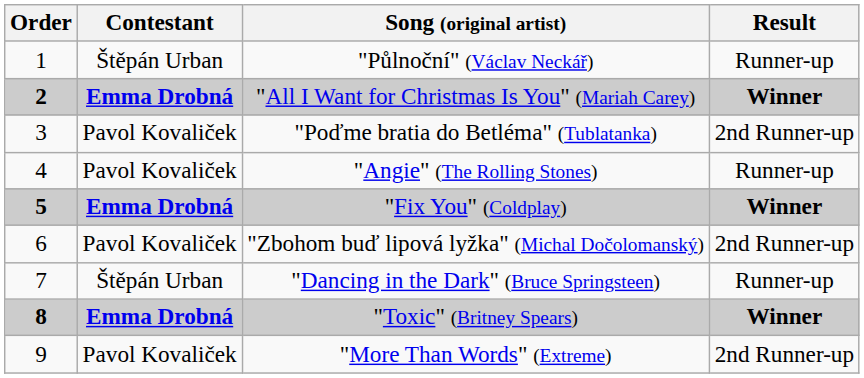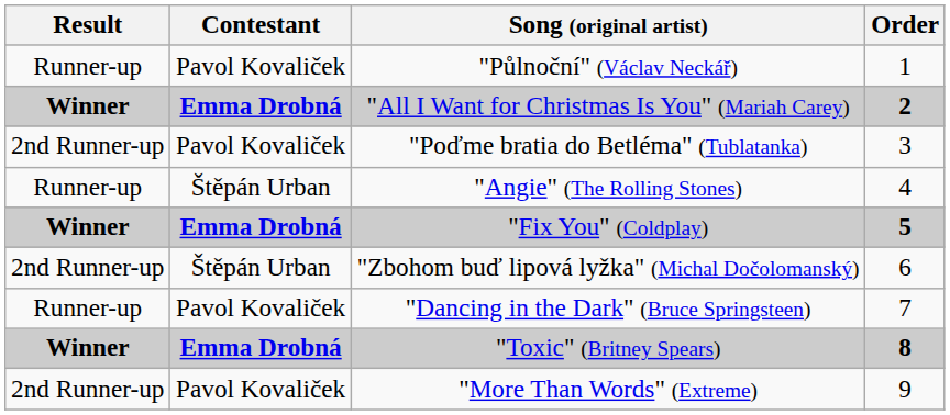 <table class="wikitable plainrowheaders" style="text-align:center;">
 <tr>
-<th scope="col">Order</th>
+<th scope="col">Result</th>
 <th scope="col">Contestant</th>
 <th scope="col">Song <small>(original artist)</small></th>
-<th scope="col">Result</th>
+<th scope="col">Order</th>
 </tr>
 <tr>
+<td>Runner-up</td>
+<td>Pavol Kovaliček</td>
+<td>"Půlnoční" <small>(<a href='#'>Václav Neckář</a>)</small></td>
 <td>1</td>
-<td>Štěpán Urban</td>
-<td>"Půlnoční" <small>(<a href='#'>Václav Neckář</a>)</small></td>
-<td>Runner-up</td>
 </tr>
 <tr style="background:#ccc;">
-<td><strong>2</strong></td>
+<td><strong>Winner</strong></td>
 <td><strong><a href='#'>Emma Drobná</a></strong></td>
 <td>"<a href='#'>All I Want for Christmas Is You</a>" <small>(<a href='#'>Mariah Carey</a>)</small></td>
-<td><strong>Winner</strong></td>
+<td><strong>2</strong></td>
 </tr>
 <tr>
-<td>3</td>
+<td>2nd Runner-up</td>
 <td>Pavol Kovaliček</td>
 <td>"Poďme bratia do Betléma" <small>(<a href='#'>Tublatanka</a>)</small></td>
-<td>2nd Runner-up</td>
+<td>3</td>
 </tr>
 <tr>
+<td>Runner-up</td>
+<td>Štěpán Urban</td>
+<td>"<a href='#'>Angie</a>" <small>(<a href='#'>The Rolling Stones</a>)</small></td>
 <td>4</td>
-<td>Pavol Kovaliček</td>
-<td>"<a href='#'>Angie</a>" <small>(<a href='#'>The Rolling Stones</a>)</small></td>
-<td>Runner-up</td>
 </tr>
 <tr style="background:#ccc;">
-<td><strong>5</strong></td>
+<td><strong>Winner</strong></td>
 <td><strong><a href='#'>Emma Drobná</a></strong></td>
 <td>"<a href='#'>Fix You</a>" <small>(<a href='#'>Coldplay</a>)</small></td>
-<td><strong>Winner</strong></td>
+<td><strong>5</strong></td>
 </tr>
 <tr>
+<td>2nd Runner-up</td>
+<td>Štěpán Urban</td>
+<td>"Zbohom buď lipová lyžka" <small>(<a href='#'>Michal Dočolomanský</a>)</small></td>
 <td>6</td>
-<td>Pavol Kovaliček</td>
-<td>"Zbohom buď lipová lyžka" <small>(<a href='#'>Michal Dočolomanský</a>)</small></td>
-<td>2nd Runner-up</td>
 </tr>
 <tr>
+<td>Runner-up</td>
+<td>Pavol Kovaliček</td>
+<td>"<a href='#'>Dancing in the Dark</a>" <small>(<a href='#'>Bruce Springsteen</a>)</small></td>
 <td>7</td>
-<td>Štěpán Urban</td>
-<td>"<a href='#'>Dancing in the Dark</a>" <small>(<a href='#'>Bruce Springsteen</a>)</small></td>
-<td>Runner-up</td>
 </tr>
 <tr style="background:#ccc;">
-<td><strong>8</strong></td>
+<td><strong>Winner</strong></td>
 <td><strong><a href='#'>Emma Drobná</a></strong></td>
 <td>"<a href='#'>Toxic</a>" <small>(<a href='#'>Britney Spears</a>)</small></td>
-<td><strong>Winner</strong></td>
+<td><strong>8</strong></td>
 </tr>
 <tr>
-<td>9</td>
+<td>2nd Runner-up</td>
 <td>Pavol Kovaliček</td>
 <td>"<a href='#'>More Than Words</a>" <small>(<a href='#'>Extreme</a>)</small></td>
-<td>2nd Runner-up</td>
+<td>9</td>
 </tr>
 </table>
